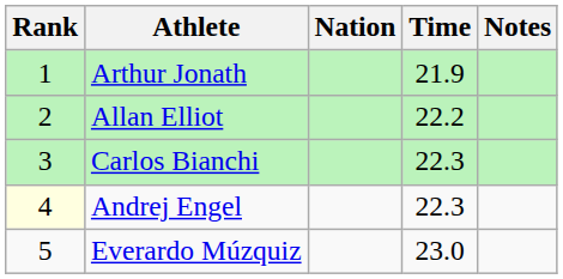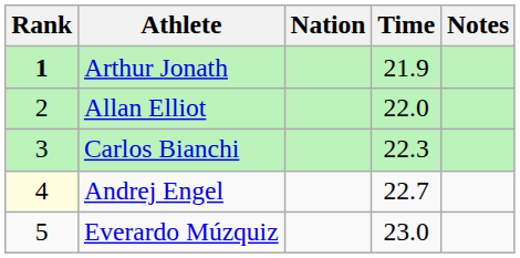 <table class="wikitable sortable" style="text-align:center">
 <tr>
 <th>Rank</th>
 <th>Athlete</th>
 <th>Nation</th>
 <th>Time</th>
 <th>Notes</th>
 </tr>
 <tr bgcolor=bbf3bb>
-<td>1</td>
+<td><strong>1</strong></td>
 <td align=left><a href='#'>Arthur Jonath</a></td>
 <td align=left></td>
 <td>21.9</td>
 <td></td>
 </tr>
 <tr bgcolor=bbf3bb>
 <td>2</td>
 <td align=left><a href='#'>Allan Elliot</a></td>
 <td align=left></td>
-<td>22.2</td>
+<td>22.0</td>
 <td></td>
 </tr>
 <tr bgcolor=bbf3bb>
 <td>3</td>
 <td align=left><a href='#'>Carlos Bianchi</a></td>
 <td align=left></td>
 <td>22.3</td>
 <td></td>
 </tr>
 <tr>
 <td style="background: lightyellow;">4</td>
 <td align=left><a href='#'>Andrej Engel</a></td>
 <td align=left></td>
-<td>22.3</td>
+<td>22.7</td>
 <td></td>
 </tr>
 <tr>
 <td>5</td>
 <td align=left><a href='#'>Everardo Múzquiz</a></td>
 <td align=left></td>
 <td>23.0</td>
 <td></td>
 </tr>
 </table>
